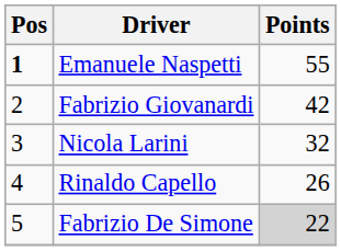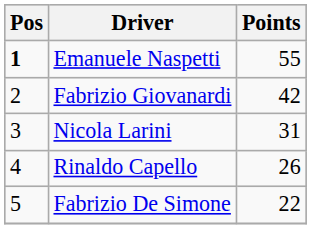 <table class="wikitable" style="font-size: 85%;">
 <tr>
 <th>Pos</th>
 <th>Driver</th>
 <th>Points</th>
 </tr>
 <tr>
 <td><strong>1</strong></td>
 <td> <a href='#'>Emanuele Naspetti</a></td>
 <td align="right">55</td>
 </tr>
 <tr>
 <td>2</td>
 <td> <a href='#'>Fabrizio Giovanardi</a></td>
 <td align="right">42</td>
 </tr>
 <tr>
 <td>3</td>
 <td> <a href='#'>Nicola Larini</a></td>
-<td align="right">32</td>
+<td align="right">31</td>
 </tr>
 <tr>
 <td>4</td>
 <td> <a href='#'>Rinaldo Capello</a></td>
 <td align="right">26</td>
 </tr>
 <tr>
 <td>5</td>
 <td> <a href='#'>Fabrizio De Simone</a></td>
-<td align="right" style="background: lightgrey;">22</td>
+<td align="right">22</td>
 </tr>
 <tr>
 </tr>
 </table>
